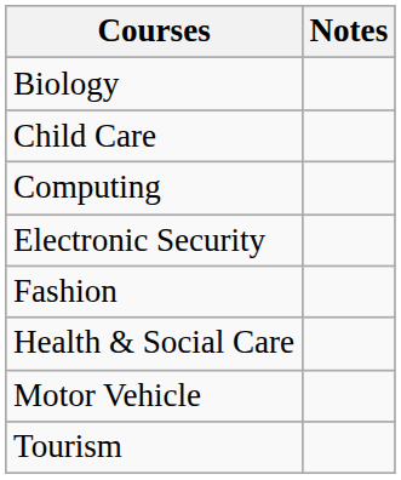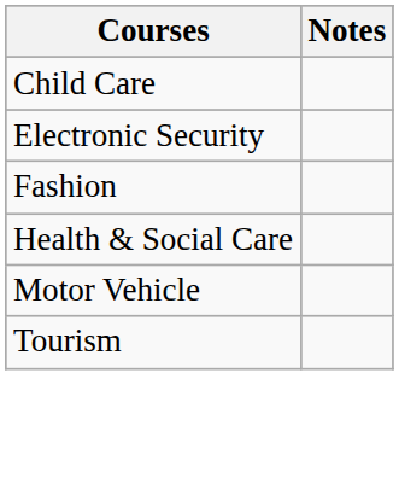 <table class="wikitable sortable">
 <tr>
 <th>Courses</th>
 <th>Notes</th>
 </tr>
 <tr>
-<td>Biology</td>
-<td></td>
-</tr>
-<tr>
 <td>Child Care</td>
-<td></td>
-</tr>
-<tr>
-<td>Computing</td>
 <td></td>
 </tr>
 <tr>
 <td>Electronic Security</td>
 <td></td>
 </tr>
 <tr>
 <td>Fashion</td>
 <td></td>
 </tr>
 <tr>
 <td>Health & Social Care</td>
 <td></td>
 </tr>
 <tr>
 <td>Motor Vehicle</td>
 <td></td>
 </tr>
 <tr>
 <td>Tourism</td>
 <td></td>
 </tr>
 </table>
